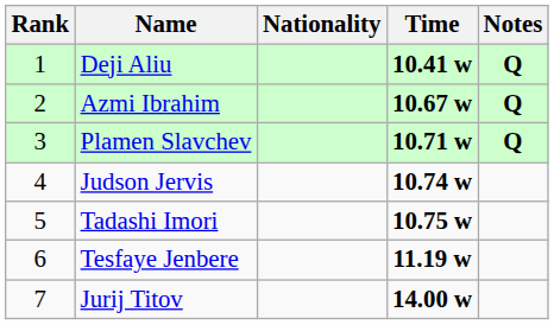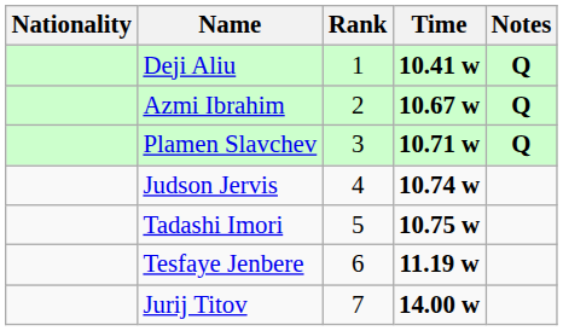 <table class="wikitable sortable" style="text-align:center">
 <tr>
+<th>Nationality</th>
+<th>Name</th>
 <th>Rank</th>
-<th>Name</th>
-<th>Nationality</th>
 <th>Time</th>
 <th>Notes</th>
 </tr>
 <tr bgcolor=ccffcc>
+<td align=left></td>
+<td align=left><a href='#'>Deji Aliu</a></td>
 <td>1</td>
-<td align=left><a href='#'>Deji Aliu</a></td>
-<td align=left></td>
 <td><strong>10.41</strong> <strong>w</strong></td>
 <td><strong>Q</strong></td>
 </tr>
 <tr bgcolor=ccffcc>
+<td align=left></td>
+<td align=left><a href='#'>Azmi Ibrahim</a></td>
 <td>2</td>
-<td align=left><a href='#'>Azmi Ibrahim</a></td>
-<td align=left></td>
 <td><strong>10.67</strong> <strong>w</strong></td>
 <td><strong>Q</strong></td>
 </tr>
 <tr bgcolor=ccffcc>
+<td align=left></td>
+<td align=left><a href='#'>Plamen Slavchev</a></td>
 <td>3</td>
-<td align=left><a href='#'>Plamen Slavchev</a></td>
-<td align=left></td>
 <td><strong>10.71</strong> <strong>w</strong></td>
 <td><strong>Q</strong></td>
 </tr>
 <tr>
+<td align=left></td>
+<td align=left><a href='#'>Judson Jervis</a></td>
 <td>4</td>
-<td align=left><a href='#'>Judson Jervis</a></td>
-<td align=left></td>
 <td><strong>10.74</strong> <strong>w</strong></td>
 <td></td>
 </tr>
 <tr>
+<td align=left></td>
+<td align=left><a href='#'>Tadashi Imori</a></td>
 <td>5</td>
-<td align=left><a href='#'>Tadashi Imori</a></td>
-<td align=left></td>
 <td><strong>10.75</strong> <strong>w</strong></td>
 <td></td>
 </tr>
 <tr>
+<td align=left></td>
+<td align=left><a href='#'>Tesfaye Jenbere</a></td>
 <td>6</td>
-<td align=left><a href='#'>Tesfaye Jenbere</a></td>
-<td align=left></td>
 <td><strong>11.19</strong> <strong>w</strong></td>
 <td></td>
 </tr>
 <tr>
+<td align=left></td>
+<td align=left><a href='#'>Jurij Titov</a></td>
 <td>7</td>
-<td align=left><a href='#'>Jurij Titov</a></td>
-<td align=left></td>
 <td><strong>14.00</strong> <strong>w</strong></td>
 <td></td>
 </tr>
 </table>
